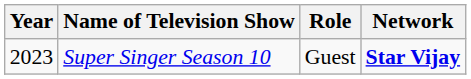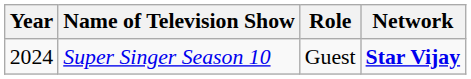 <table class="wikitable">
 <tr>
 <th>Year</th>
 <th>Name of Television Show</th>
 <th>Role</th>
 <th>Network</th>
 </tr>
 <tr>
-<td>2023</td>
+<td>2024</td>
 <td><em><a href='#'>Super Singer Season 10</a></em></td>
 <td>Guest</td>
 <td><strong><a href='#'>Star Vijay</a></strong></td>
 </tr>
 </table>
